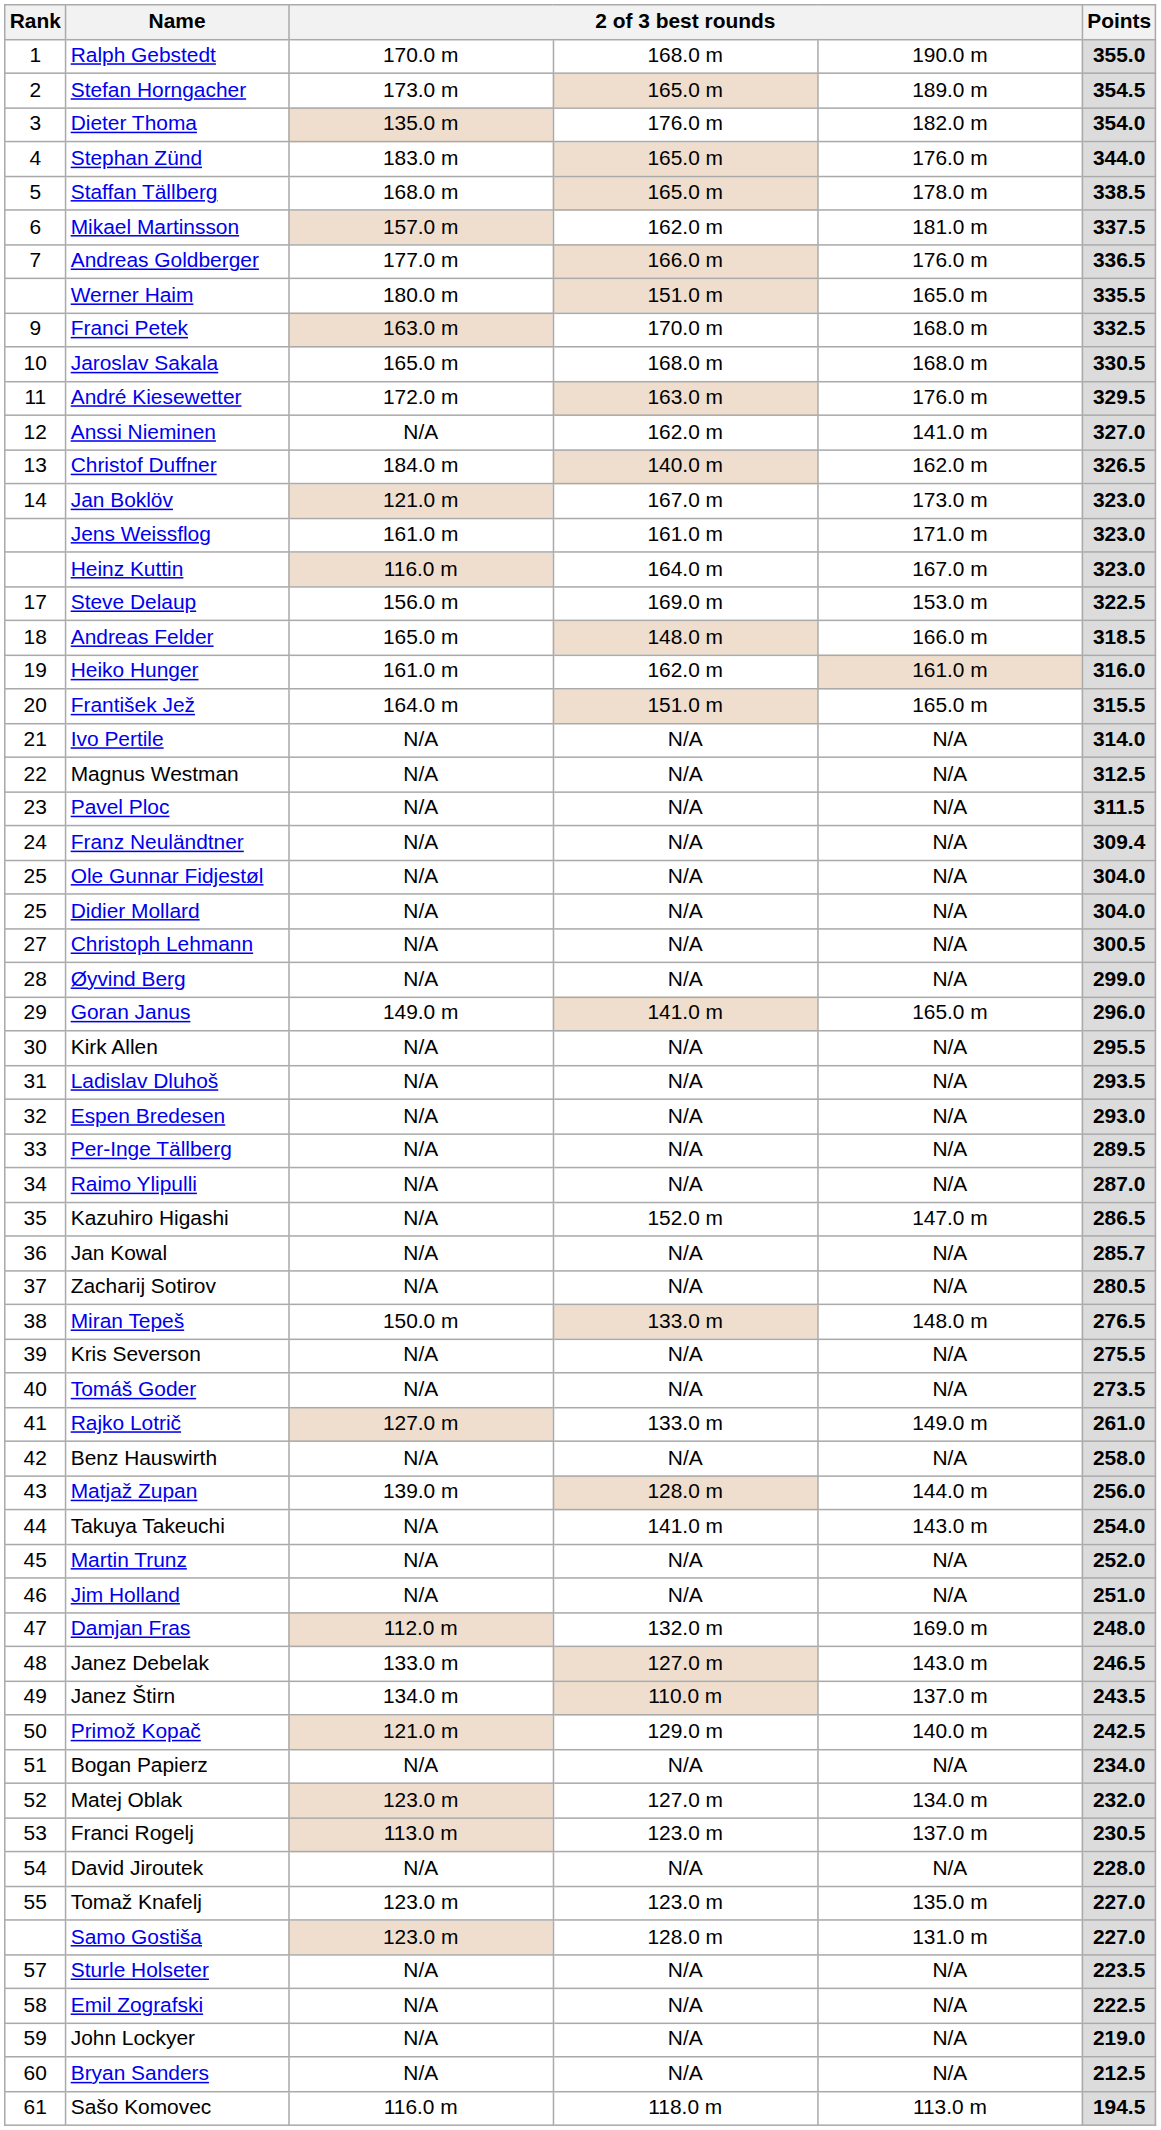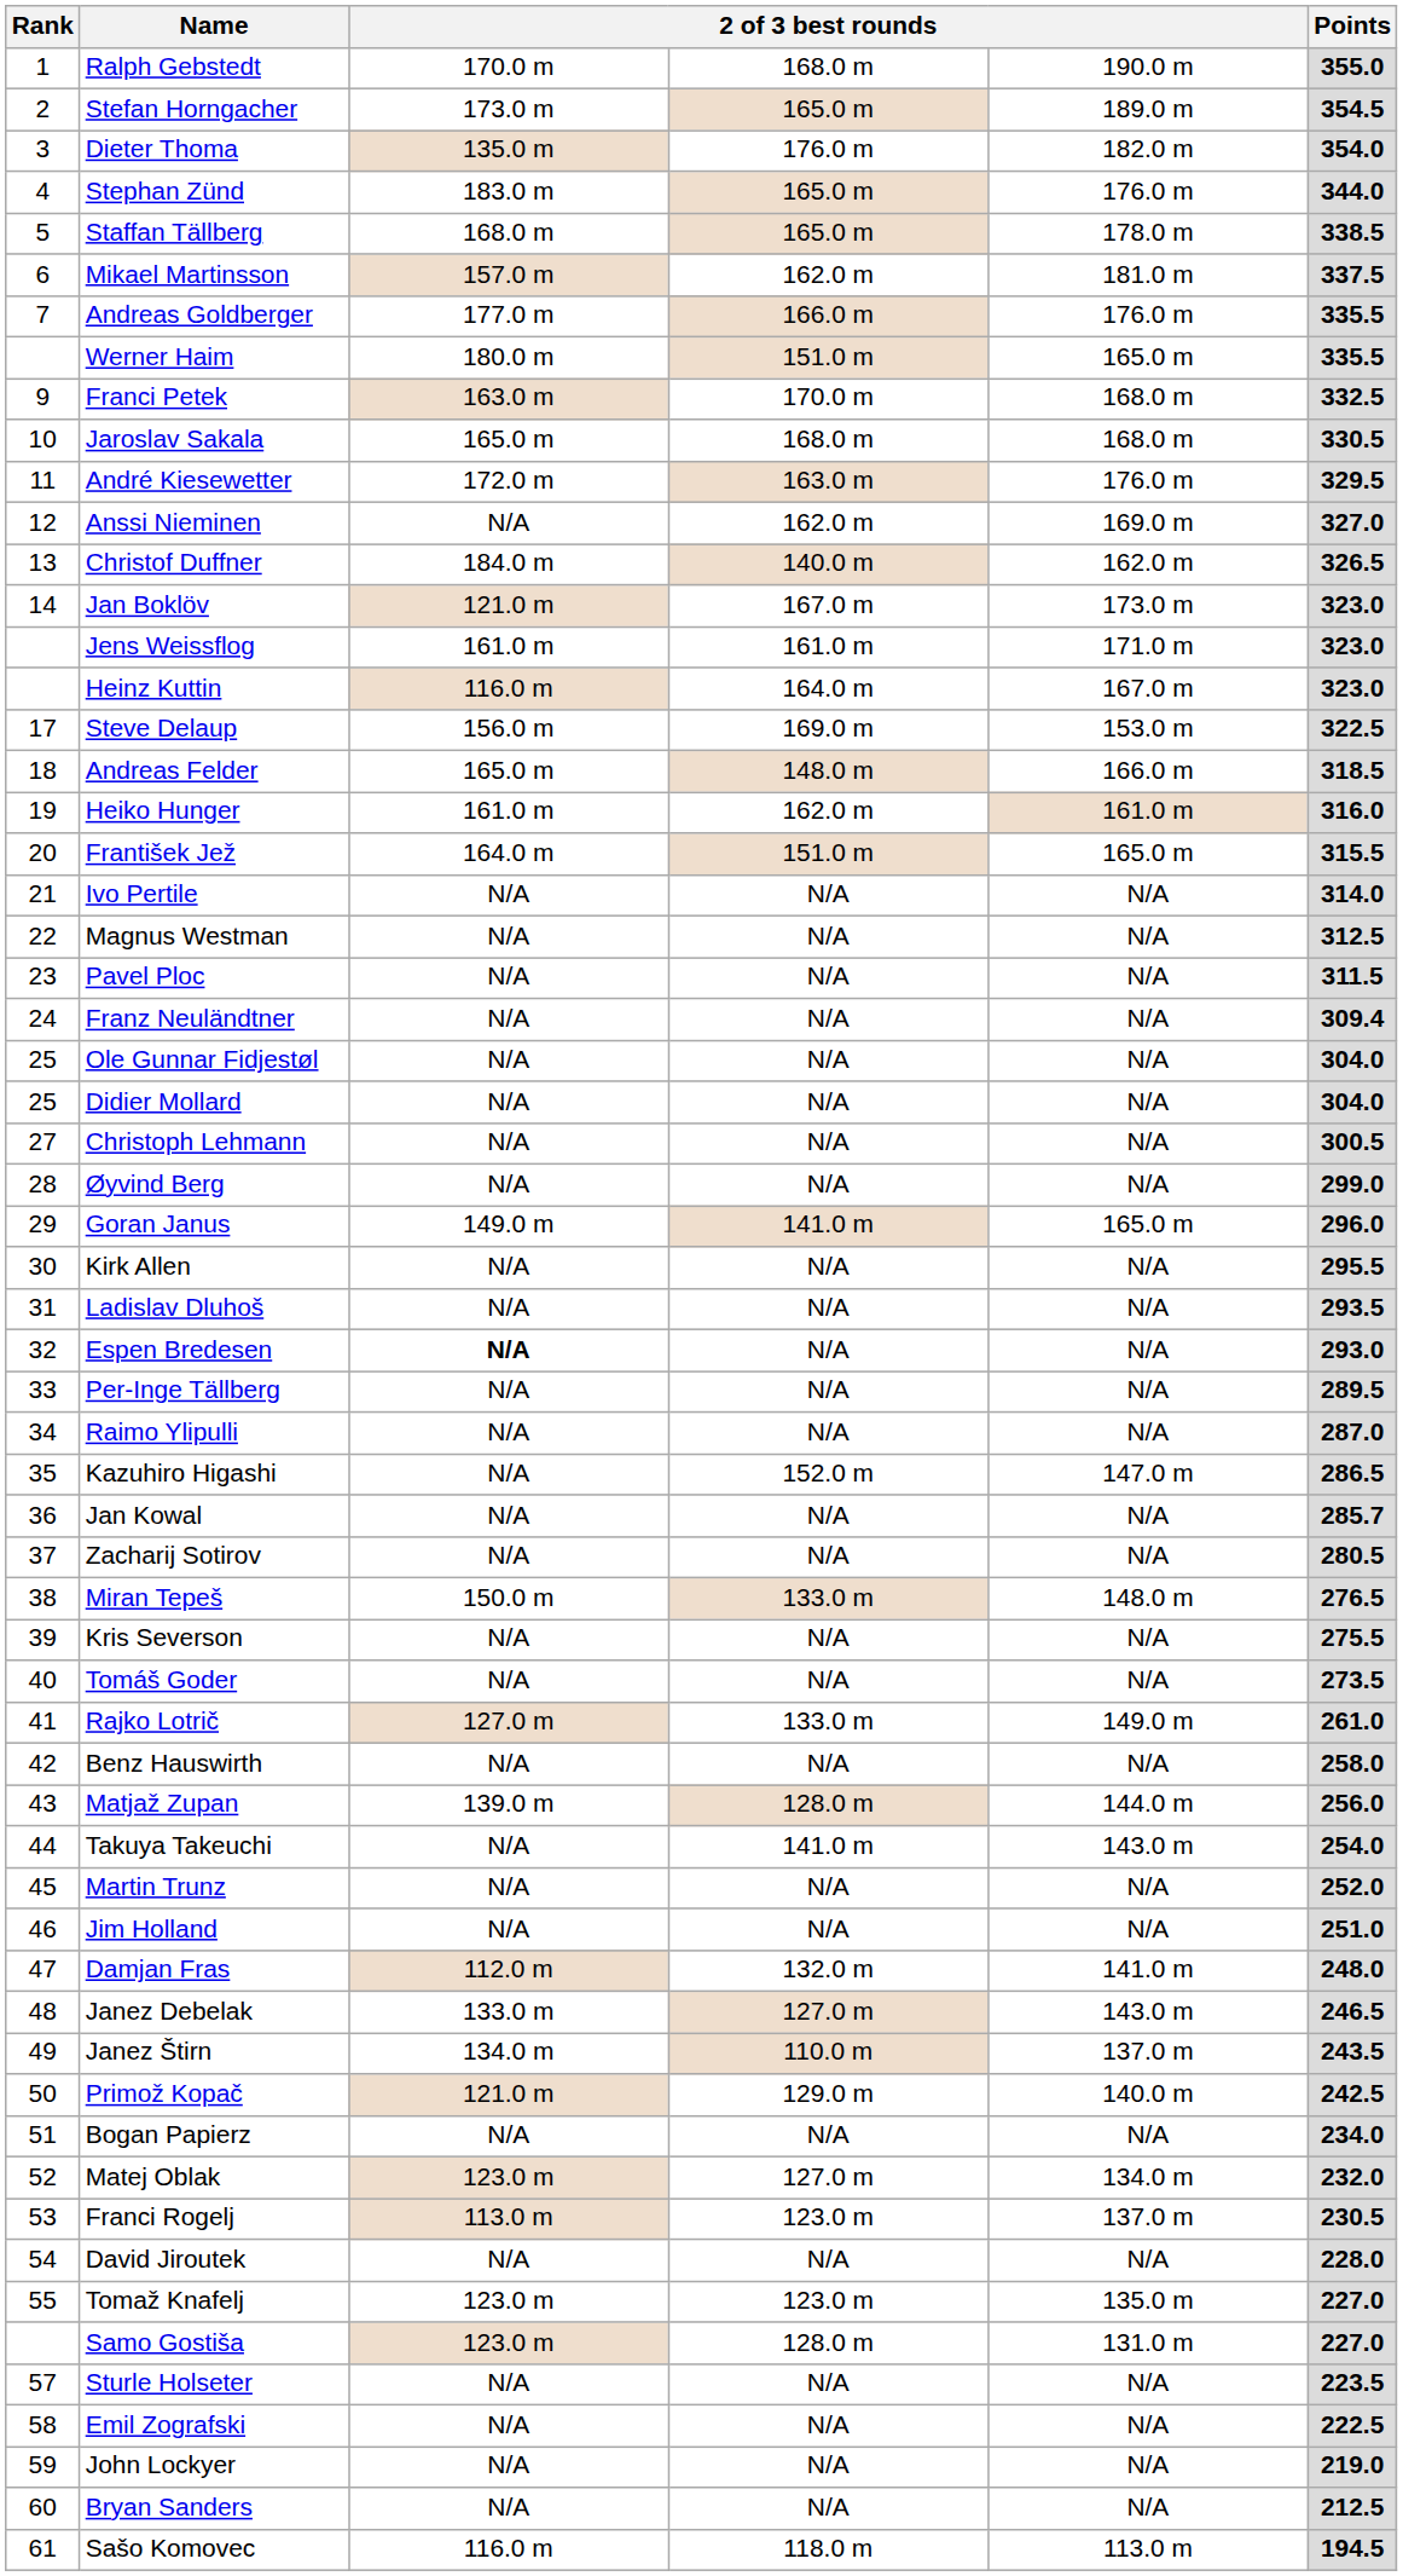 <table class="wikitable sortable" style="background:#fff; font-size:86%; width:60%; line-height:16px; border:grey solid 1px; border-collapse:collapse;">
 <tr>
 <th width=30>Rank</th>
 <th width=140>Name</th>
 <th colspan=3 width=240>2 of 3 best rounds</th>
 <th width=40>Points</th>
 </tr>
 <tr>
 <td align=center>1</td>
 <td> <a href='#'>Ralph Gebstedt</a></td>
 <td align=center>170.0 m</td>
 <td align=center>168.0 m</td>
 <td align=center>190.0 m</td>
 <td align=center bgcolor=#DCDCDC><strong>355.0</strong></td>
 </tr>
 <tr>
 <td align=center>2</td>
 <td> <a href='#'>Stefan Horngacher</a></td>
 <td align=center>173.0 m</td>
 <td align=center bgcolor=#EFDECD>165.0 m</td>
 <td align=center>189.0 m</td>
 <td align=center bgcolor=#DCDCDC><strong>354.5</strong></td>
 </tr>
 <tr>
 <td align=center>3</td>
 <td> <a href='#'>Dieter Thoma</a></td>
 <td align=center bgcolor=#EFDECD>135.0 m</td>
 <td align=center>176.0 m</td>
 <td align=center>182.0 m</td>
 <td align=center bgcolor=#DCDCDC><strong>354.0</strong></td>
 </tr>
 <tr>
 <td align=center>4</td>
 <td> <a href='#'>Stephan Zünd</a></td>
 <td align=center>183.0 m</td>
 <td align=center bgcolor=#EFDECD>165.0 m</td>
 <td align=center>176.0 m</td>
 <td align=center bgcolor=#DCDCDC><strong>344.0</strong></td>
 </tr>
 <tr>
 <td align=center>5</td>
 <td> <a href='#'>Staffan Tällberg</a></td>
 <td align=center>168.0 m</td>
 <td align=center bgcolor=#EFDECD>165.0 m</td>
 <td align=center>178.0 m</td>
 <td align=center bgcolor=#DCDCDC><strong>338.5</strong></td>
 </tr>
 <tr>
 <td align=center>6</td>
 <td> <a href='#'>Mikael Martinsson</a></td>
 <td align=center bgcolor=#EFDECD>157.0 m</td>
 <td align=center>162.0 m</td>
 <td align=center>181.0 m</td>
 <td align=center bgcolor=#DCDCDC><strong>337.5</strong></td>
 </tr>
 <tr>
 <td align=center>7</td>
 <td> <a href='#'>Andreas Goldberger</a></td>
 <td align=center>177.0 m</td>
 <td align=center bgcolor=#EFDECD>166.0 m</td>
 <td align=center>176.0 m</td>
-<td align=center bgcolor=#DCDCDC><strong>336.5</strong></td>
+<td align=center bgcolor=#DCDCDC><strong>335.5</strong></td>
 </tr>
 <tr>
 <td align=center></td>
 <td> <a href='#'>Werner Haim</a></td>
 <td align=center>180.0 m</td>
 <td align=center bgcolor=#EFDECD>151.0 m</td>
 <td align=center>165.0 m</td>
 <td align=center bgcolor=#DCDCDC><strong>335.5</strong></td>
 </tr>
 <tr>
 <td align=center>9</td>
 <td> <a href='#'>Franci Petek</a></td>
 <td align=center bgcolor=#EFDECD>163.0 m</td>
 <td align=center>170.0 m</td>
 <td align=center>168.0 m</td>
 <td align=center bgcolor=#DCDCDC><strong>332.5</strong></td>
 </tr>
 <tr>
 <td align=center>10</td>
 <td> <a href='#'>Jaroslav Sakala</a></td>
 <td align=center>165.0 m</td>
 <td align=center>168.0 m</td>
 <td align=center>168.0 m</td>
 <td align=center bgcolor=#DCDCDC><strong>330.5</strong></td>
 </tr>
 <tr>
 <td align=center>11</td>
 <td> <a href='#'>André Kiesewetter</a></td>
 <td align=center>172.0 m</td>
 <td align=center bgcolor=#EFDECD>163.0 m</td>
 <td align=center>176.0 m</td>
 <td align=center bgcolor=#DCDCDC><strong>329.5</strong></td>
 </tr>
 <tr>
 <td align=center>12</td>
 <td> <a href='#'>Anssi Nieminen</a></td>
 <td align=center>N/A</td>
 <td align=center>162.0 m</td>
-<td align=center>141.0 m</td>
+<td align=center>169.0 m</td>
 <td align=center bgcolor=#DCDCDC><strong>327.0</strong></td>
 </tr>
 <tr>
 <td align=center>13</td>
 <td> <a href='#'>Christof Duffner</a></td>
 <td align=center>184.0 m</td>
 <td align=center bgcolor=#EFDECD>140.0 m</td>
 <td align=center>162.0 m</td>
 <td align=center bgcolor=#DCDCDC><strong>326.5</strong></td>
 </tr>
 <tr>
 <td align=center>14</td>
 <td> <a href='#'>Jan Boklöv</a></td>
 <td align=center bgcolor=#EFDECD>121.0 m</td>
 <td align=center>167.0 m</td>
 <td align=center>173.0 m</td>
 <td align=center bgcolor=#DCDCDC><strong>323.0</strong></td>
 </tr>
 <tr>
 <td align=center></td>
 <td> <a href='#'>Jens Weissflog</a></td>
 <td align=center>161.0 m</td>
 <td align=center>161.0 m</td>
 <td align=center>171.0 m</td>
 <td align=center bgcolor=#DCDCDC><strong>323.0</strong></td>
 </tr>
 <tr>
 <td align=center></td>
 <td> <a href='#'>Heinz Kuttin</a></td>
 <td align=center bgcolor=#EFDECD>116.0 m</td>
 <td align=center>164.0 m</td>
 <td align=center>167.0 m</td>
 <td align=center bgcolor=#DCDCDC><strong>323.0</strong></td>
 </tr>
 <tr>
 <td align=center>17</td>
 <td> <a href='#'>Steve Delaup</a></td>
 <td align=center>156.0 m</td>
 <td align=center>169.0 m</td>
 <td align=center>153.0 m</td>
 <td align=center bgcolor=#DCDCDC><strong>322.5</strong></td>
 </tr>
 <tr>
 <td align=center>18</td>
 <td> <a href='#'>Andreas Felder</a></td>
 <td align=center>165.0 m</td>
 <td align=center bgcolor=#EFDECD>148.0 m</td>
 <td align=center>166.0 m</td>
 <td align=center bgcolor=#DCDCDC><strong>318.5</strong></td>
 </tr>
 <tr>
 <td align=center>19</td>
 <td> <a href='#'>Heiko Hunger</a></td>
 <td align=center>161.0 m</td>
 <td align=center>162.0 m</td>
 <td align=center bgcolor=#EFDECD>161.0 m</td>
 <td align=center bgcolor=#DCDCDC><strong>316.0</strong></td>
 </tr>
 <tr>
 <td align=center>20</td>
 <td> <a href='#'>František Jež</a></td>
 <td align=center>164.0 m</td>
 <td align=center bgcolor=#EFDECD>151.0 m</td>
 <td align=center>165.0 m</td>
 <td align=center bgcolor=#DCDCDC><strong>315.5</strong></td>
 </tr>
 <tr>
 <td align=center>21</td>
 <td> <a href='#'>Ivo Pertile</a></td>
 <td align=center>N/A</td>
 <td align=center>N/A</td>
 <td align=center>N/A</td>
 <td align=center bgcolor=#DCDCDC><strong>314.0</strong></td>
 </tr>
 <tr>
 <td align=center>22</td>
 <td> Magnus Westman</td>
 <td align=center>N/A</td>
 <td align=center>N/A</td>
 <td align=center>N/A</td>
 <td align=center bgcolor=#DCDCDC><strong>312.5</strong></td>
 </tr>
 <tr>
 <td align=center>23</td>
 <td> <a href='#'>Pavel Ploc</a></td>
 <td align=center>N/A</td>
 <td align=center>N/A</td>
 <td align=center>N/A</td>
 <td align=center bgcolor=#DCDCDC><strong>311.5</strong></td>
 </tr>
 <tr>
 <td align=center>24</td>
 <td> <a href='#'>Franz Neuländtner</a></td>
 <td align=center>N/A</td>
 <td align=center>N/A</td>
 <td align=center>N/A</td>
 <td align=center bgcolor=#DCDCDC><strong>309.4</strong></td>
 </tr>
 <tr>
 <td align=center>25</td>
 <td> <a href='#'>Ole Gunnar Fidjestøl</a></td>
 <td align=center>N/A</td>
 <td align=center>N/A</td>
 <td align=center>N/A</td>
 <td align=center bgcolor=#DCDCDC><strong>304.0</strong></td>
 </tr>
 <tr>
 <td align=center>25</td>
 <td> <a href='#'>Didier Mollard</a></td>
 <td align=center>N/A</td>
 <td align=center>N/A</td>
 <td align=center>N/A</td>
 <td align=center bgcolor=#DCDCDC><strong>304.0</strong></td>
 </tr>
 <tr>
 <td align=center>27</td>
 <td> <a href='#'>Christoph Lehmann</a></td>
 <td align=center>N/A</td>
 <td align=center>N/A</td>
 <td align=center>N/A</td>
 <td align=center bgcolor=#DCDCDC><strong>300.5</strong></td>
 </tr>
 <tr>
 <td align=center>28</td>
 <td> <a href='#'>Øyvind Berg</a></td>
 <td align=center>N/A</td>
 <td align=center>N/A</td>
 <td align=center>N/A</td>
 <td align=center bgcolor=#DCDCDC><strong>299.0</strong></td>
 </tr>
 <tr>
 <td align=center>29</td>
 <td> <a href='#'>Goran Janus</a></td>
 <td align=center>149.0 m</td>
 <td align=center bgcolor=#EFDECD>141.0 m</td>
 <td align=center>165.0 m</td>
 <td align=center bgcolor=#DCDCDC><strong>296.0</strong></td>
 </tr>
 <tr>
 <td align=center>30</td>
 <td> Kirk Allen</td>
 <td align=center>N/A</td>
 <td align=center>N/A</td>
 <td align=center>N/A</td>
 <td align=center bgcolor=#DCDCDC><strong>295.5</strong></td>
 </tr>
 <tr>
 <td align=center>31</td>
 <td> <a href='#'>Ladislav Dluhoš</a></td>
 <td align=center>N/A</td>
 <td align=center>N/A</td>
 <td align=center>N/A</td>
 <td align=center bgcolor=#DCDCDC><strong>293.5</strong></td>
 </tr>
 <tr>
 <td align=center>32</td>
 <td> <a href='#'>Espen Bredesen</a></td>
-<td align=center>N/A</td>
+<td align=center><strong>N/A</strong></td>
 <td align=center>N/A</td>
 <td align=center>N/A</td>
 <td align=center bgcolor=#DCDCDC><strong>293.0</strong></td>
 </tr>
 <tr>
 <td align=center>33</td>
 <td> <a href='#'>Per-Inge Tällberg</a></td>
 <td align=center>N/A</td>
 <td align=center>N/A</td>
 <td align=center>N/A</td>
 <td align=center bgcolor=#DCDCDC><strong>289.5</strong></td>
 </tr>
 <tr>
 <td align=center>34</td>
 <td> <a href='#'>Raimo Ylipulli</a></td>
 <td align=center>N/A</td>
 <td align=center>N/A</td>
 <td align=center>N/A</td>
 <td align=center bgcolor=#DCDCDC><strong>287.0</strong></td>
 </tr>
 <tr>
 <td align=center>35</td>
 <td> Kazuhiro Higashi</td>
 <td align=center>N/A</td>
 <td align=center>152.0 m</td>
 <td align=center>147.0 m</td>
 <td align=center bgcolor=#DCDCDC><strong>286.5</strong></td>
 </tr>
 <tr>
 <td align=center>36</td>
 <td> Jan Kowal</td>
 <td align=center>N/A</td>
 <td align=center>N/A</td>
 <td align=center>N/A</td>
 <td align=center bgcolor=#DCDCDC><strong>285.7</strong></td>
 </tr>
 <tr>
 <td align=center>37</td>
 <td> Zacharij Sotirov</td>
 <td align=center>N/A</td>
 <td align=center>N/A</td>
 <td align=center>N/A</td>
 <td align=center bgcolor=#DCDCDC><strong>280.5</strong></td>
 </tr>
 <tr>
 <td align=center>38</td>
 <td> <a href='#'>Miran Tepeš</a></td>
 <td align=center>150.0 m</td>
 <td align=center bgcolor=#EFDECD>133.0 m</td>
 <td align=center>148.0 m</td>
 <td align=center bgcolor=#DCDCDC><strong>276.5</strong></td>
 </tr>
 <tr>
 <td align=center>39</td>
 <td> Kris Severson</td>
 <td align=center>N/A</td>
 <td align=center>N/A</td>
 <td align=center>N/A</td>
 <td align=center bgcolor=#DCDCDC><strong>275.5</strong></td>
 </tr>
 <tr>
 <td align=center>40</td>
 <td> <a href='#'>Tomáš Goder</a></td>
 <td align=center>N/A</td>
 <td align=center>N/A</td>
 <td align=center>N/A</td>
 <td align=center bgcolor=#DCDCDC><strong>273.5</strong></td>
 </tr>
 <tr>
 <td align=center>41</td>
 <td> <a href='#'>Rajko Lotrič</a></td>
 <td align=center bgcolor=#EFDECD>127.0 m</td>
 <td align=center>133.0 m</td>
 <td align=center>149.0 m</td>
 <td align=center bgcolor=#DCDCDC><strong>261.0</strong></td>
 </tr>
 <tr>
 <td align=center>42</td>
 <td> Benz Hauswirth</td>
 <td align=center>N/A</td>
 <td align=center>N/A</td>
 <td align=center>N/A</td>
 <td align=center bgcolor=#DCDCDC><strong>258.0</strong></td>
 </tr>
 <tr>
 <td align=center>43</td>
 <td> <a href='#'>Matjaž Zupan</a></td>
 <td align=center>139.0 m</td>
 <td align=center bgcolor=#EFDECD>128.0 m</td>
 <td align=center>144.0 m</td>
 <td align=center bgcolor=#DCDCDC><strong>256.0</strong></td>
 </tr>
 <tr>
 <td align=center>44</td>
 <td> Takuya Takeuchi</td>
 <td align=center>N/A</td>
 <td align=center>141.0 m</td>
 <td align=center>143.0 m</td>
 <td align=center bgcolor=#DCDCDC><strong>254.0</strong></td>
 </tr>
 <tr>
 <td align=center>45</td>
 <td> <a href='#'>Martin Trunz</a></td>
 <td align=center>N/A</td>
 <td align=center>N/A</td>
 <td align=center>N/A</td>
 <td align=center bgcolor=#DCDCDC><strong>252.0</strong></td>
 </tr>
 <tr>
 <td align=center>46</td>
 <td> <a href='#'>Jim Holland</a></td>
 <td align=center>N/A</td>
 <td align=center>N/A</td>
 <td align=center>N/A</td>
 <td align=center bgcolor=#DCDCDC><strong>251.0</strong></td>
 </tr>
 <tr>
 <td align=center>47</td>
 <td> <a href='#'>Damjan Fras</a></td>
 <td align=center bgcolor=#EFDECD>112.0 m</td>
 <td align=center>132.0 m</td>
-<td align=center>169.0 m</td>
+<td align=center>141.0 m</td>
 <td align=center bgcolor=#DCDCDC><strong>248.0</strong></td>
 </tr>
 <tr>
 <td align=center>48</td>
 <td> Janez Debelak</td>
 <td align=center>133.0 m</td>
 <td align=center bgcolor=#EFDECD>127.0 m</td>
 <td align=center>143.0 m</td>
 <td align=center bgcolor=#DCDCDC><strong>246.5</strong></td>
 </tr>
 <tr>
 <td align=center>49</td>
 <td> Janez Štirn</td>
 <td align=center>134.0 m</td>
 <td align=center bgcolor=#EFDECD>110.0 m</td>
 <td align=center>137.0 m</td>
 <td align=center bgcolor=#DCDCDC><strong>243.5</strong></td>
 </tr>
 <tr>
 <td align=center>50</td>
 <td> <a href='#'>Primož Kopač</a></td>
 <td align=center bgcolor=#EFDECD>121.0 m</td>
 <td align=center>129.0 m</td>
 <td align=center>140.0 m</td>
 <td align=center bgcolor=#DCDCDC><strong>242.5</strong></td>
 </tr>
 <tr>
 <td align=center>51</td>
 <td> Bogan Papierz</td>
 <td align=center>N/A</td>
 <td align=center>N/A</td>
 <td align=center>N/A</td>
 <td align=center bgcolor=#DCDCDC><strong>234.0</strong></td>
 </tr>
 <tr>
 <td align=center>52</td>
 <td> Matej Oblak</td>
 <td align=center bgcolor=#EFDECD>123.0 m</td>
 <td align=center>127.0 m</td>
 <td align=center>134.0 m</td>
 <td align=center bgcolor=#DCDCDC><strong>232.0</strong></td>
 </tr>
 <tr>
 <td align=center>53</td>
 <td> Franci Rogelj</td>
 <td align=center bgcolor=#EFDECD>113.0 m</td>
 <td align=center>123.0 m</td>
 <td align=center>137.0 m</td>
 <td align=center bgcolor=#DCDCDC><strong>230.5</strong></td>
 </tr>
 <tr>
 <td align=center>54</td>
 <td> David Jiroutek</td>
 <td align=center>N/A</td>
 <td align=center>N/A</td>
 <td align=center>N/A</td>
 <td align=center bgcolor=#DCDCDC><strong>228.0</strong></td>
 </tr>
 <tr>
 <td align=center>55</td>
 <td> Tomaž Knafelj</td>
 <td align=center>123.0 m</td>
 <td align=center>123.0 m</td>
 <td align=center>135.0 m</td>
 <td align=center bgcolor=#DCDCDC><strong>227.0</strong></td>
 </tr>
 <tr>
 <td align=center></td>
 <td> <a href='#'>Samo Gostiša</a></td>
 <td align=center bgcolor=#EFDECD>123.0 m</td>
 <td align=center>128.0 m</td>
 <td align=center>131.0 m</td>
 <td align=center bgcolor=#DCDCDC><strong>227.0</strong></td>
 </tr>
 <tr>
 <td align=center>57</td>
 <td> <a href='#'>Sturle Holseter</a></td>
 <td align=center>N/A</td>
 <td align=center>N/A</td>
 <td align=center>N/A</td>
 <td align=center bgcolor=#DCDCDC><strong>223.5</strong></td>
 </tr>
 <tr>
 <td align=center>58</td>
 <td> <a href='#'>Emil Zografski</a></td>
 <td align=center>N/A</td>
 <td align=center>N/A</td>
 <td align=center>N/A</td>
 <td align=center bgcolor=#DCDCDC><strong>222.5</strong></td>
 </tr>
 <tr>
 <td align=center>59</td>
 <td> John Lockyer</td>
 <td align=center>N/A</td>
 <td align=center>N/A</td>
 <td align=center>N/A</td>
 <td align=center bgcolor=#DCDCDC><strong>219.0</strong></td>
 </tr>
 <tr>
 <td align=center>60</td>
 <td> <a href='#'>Bryan Sanders</a></td>
 <td align=center>N/A</td>
 <td align=center>N/A</td>
 <td align=center>N/A</td>
 <td align=center bgcolor=#DCDCDC><strong>212.5</strong></td>
 </tr>
 <tr>
 <td align=center>61</td>
 <td> Sašo Komovec</td>
 <td align=center>116.0 m</td>
 <td align=center>118.0 m</td>
 <td align=center>113.0 m</td>
 <td align=center bgcolor=#DCDCDC><strong>194.5</strong></td>
 </tr>
 </table>
